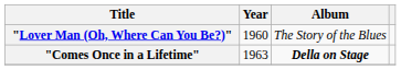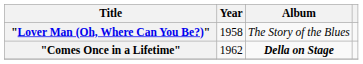 <table class="wikitable plainrowheaders" style="text-align:center;">
 <tr>
 <th style="width:18em;">Title</th>
 <th>Year</th>
 <th>Album</th>
 <th></th>
 </tr>
 <tr>
 <th scope="row">"<a href='#'>Lover Man (Oh, Where Can You Be?)</a>"</th>
-<td>1960</td>
+<td>1958</td>
 <td><em>The Story of the Blues</em></td>
 <td align="center"></td>
 </tr>
 <tr>
 <th scope="row">"Comes Once in a Lifetime"</th>
-<td>1963</td>
+<td>1962</td>
 <td><strong><em>Della on Stage</em></strong></td>
 <td align="center"></td>
 </tr>
 <tr>
 </tr>
 </table>
